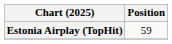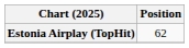 <table class="wikitable plainrowheaders" style="text-align:center">
 <tr>
 <th scope="col">Chart (2025)</th>
 <th scope="col">Position</th>
 </tr>
 <tr>
 <th scope="row">Estonia Airplay (TopHit)</th>
-<td>59</td>
+<td>62</td>
 </tr>
 <tr>
 </tr>
 </table>
